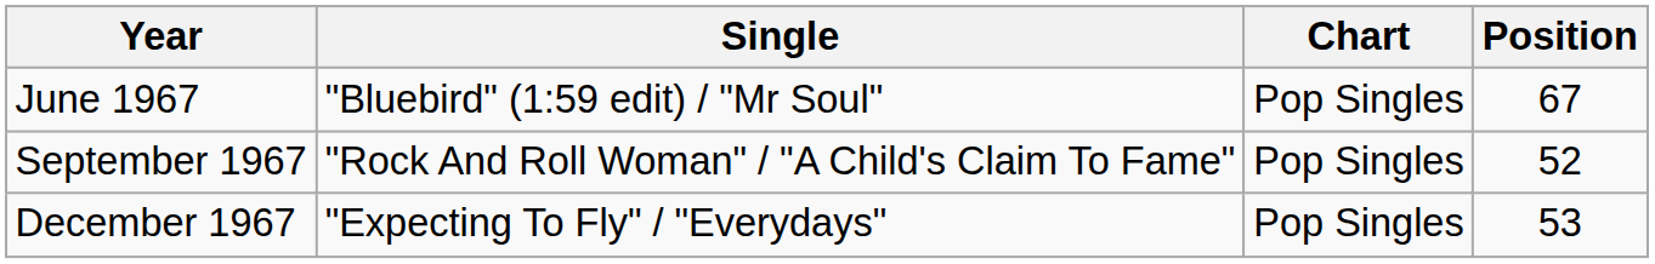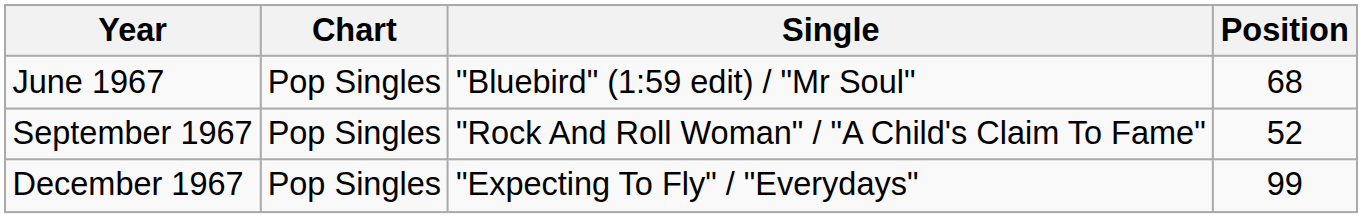 <table class="wikitable">
 <tr>
 <th>Year</th>
+<th>Chart</th>
 <th>Single</th>
-<th>Chart</th>
 <th>Position</th>
 </tr>
 <tr>
 <td>June 1967</td>
+<td>Pop Singles</td>
 <td>"Bluebird" (1:59 edit) / "Mr Soul"</td>
-<td>Pop Singles</td>
-<td align="center">67</td>
+<td align="center">68</td>
 </tr>
 <tr>
 <td>September 1967</td>
+<td>Pop Singles</td>
 <td>"Rock And Roll Woman" / "A Child's Claim To Fame"</td>
-<td>Pop Singles</td>
 <td align="center">52</td>
 </tr>
 <tr>
 <td>December 1967</td>
+<td>Pop Singles</td>
 <td>"Expecting To Fly" / "Everydays"</td>
-<td>Pop Singles</td>
-<td align="center">53</td>
+<td align="center">99</td>
 </tr>
 </table>
